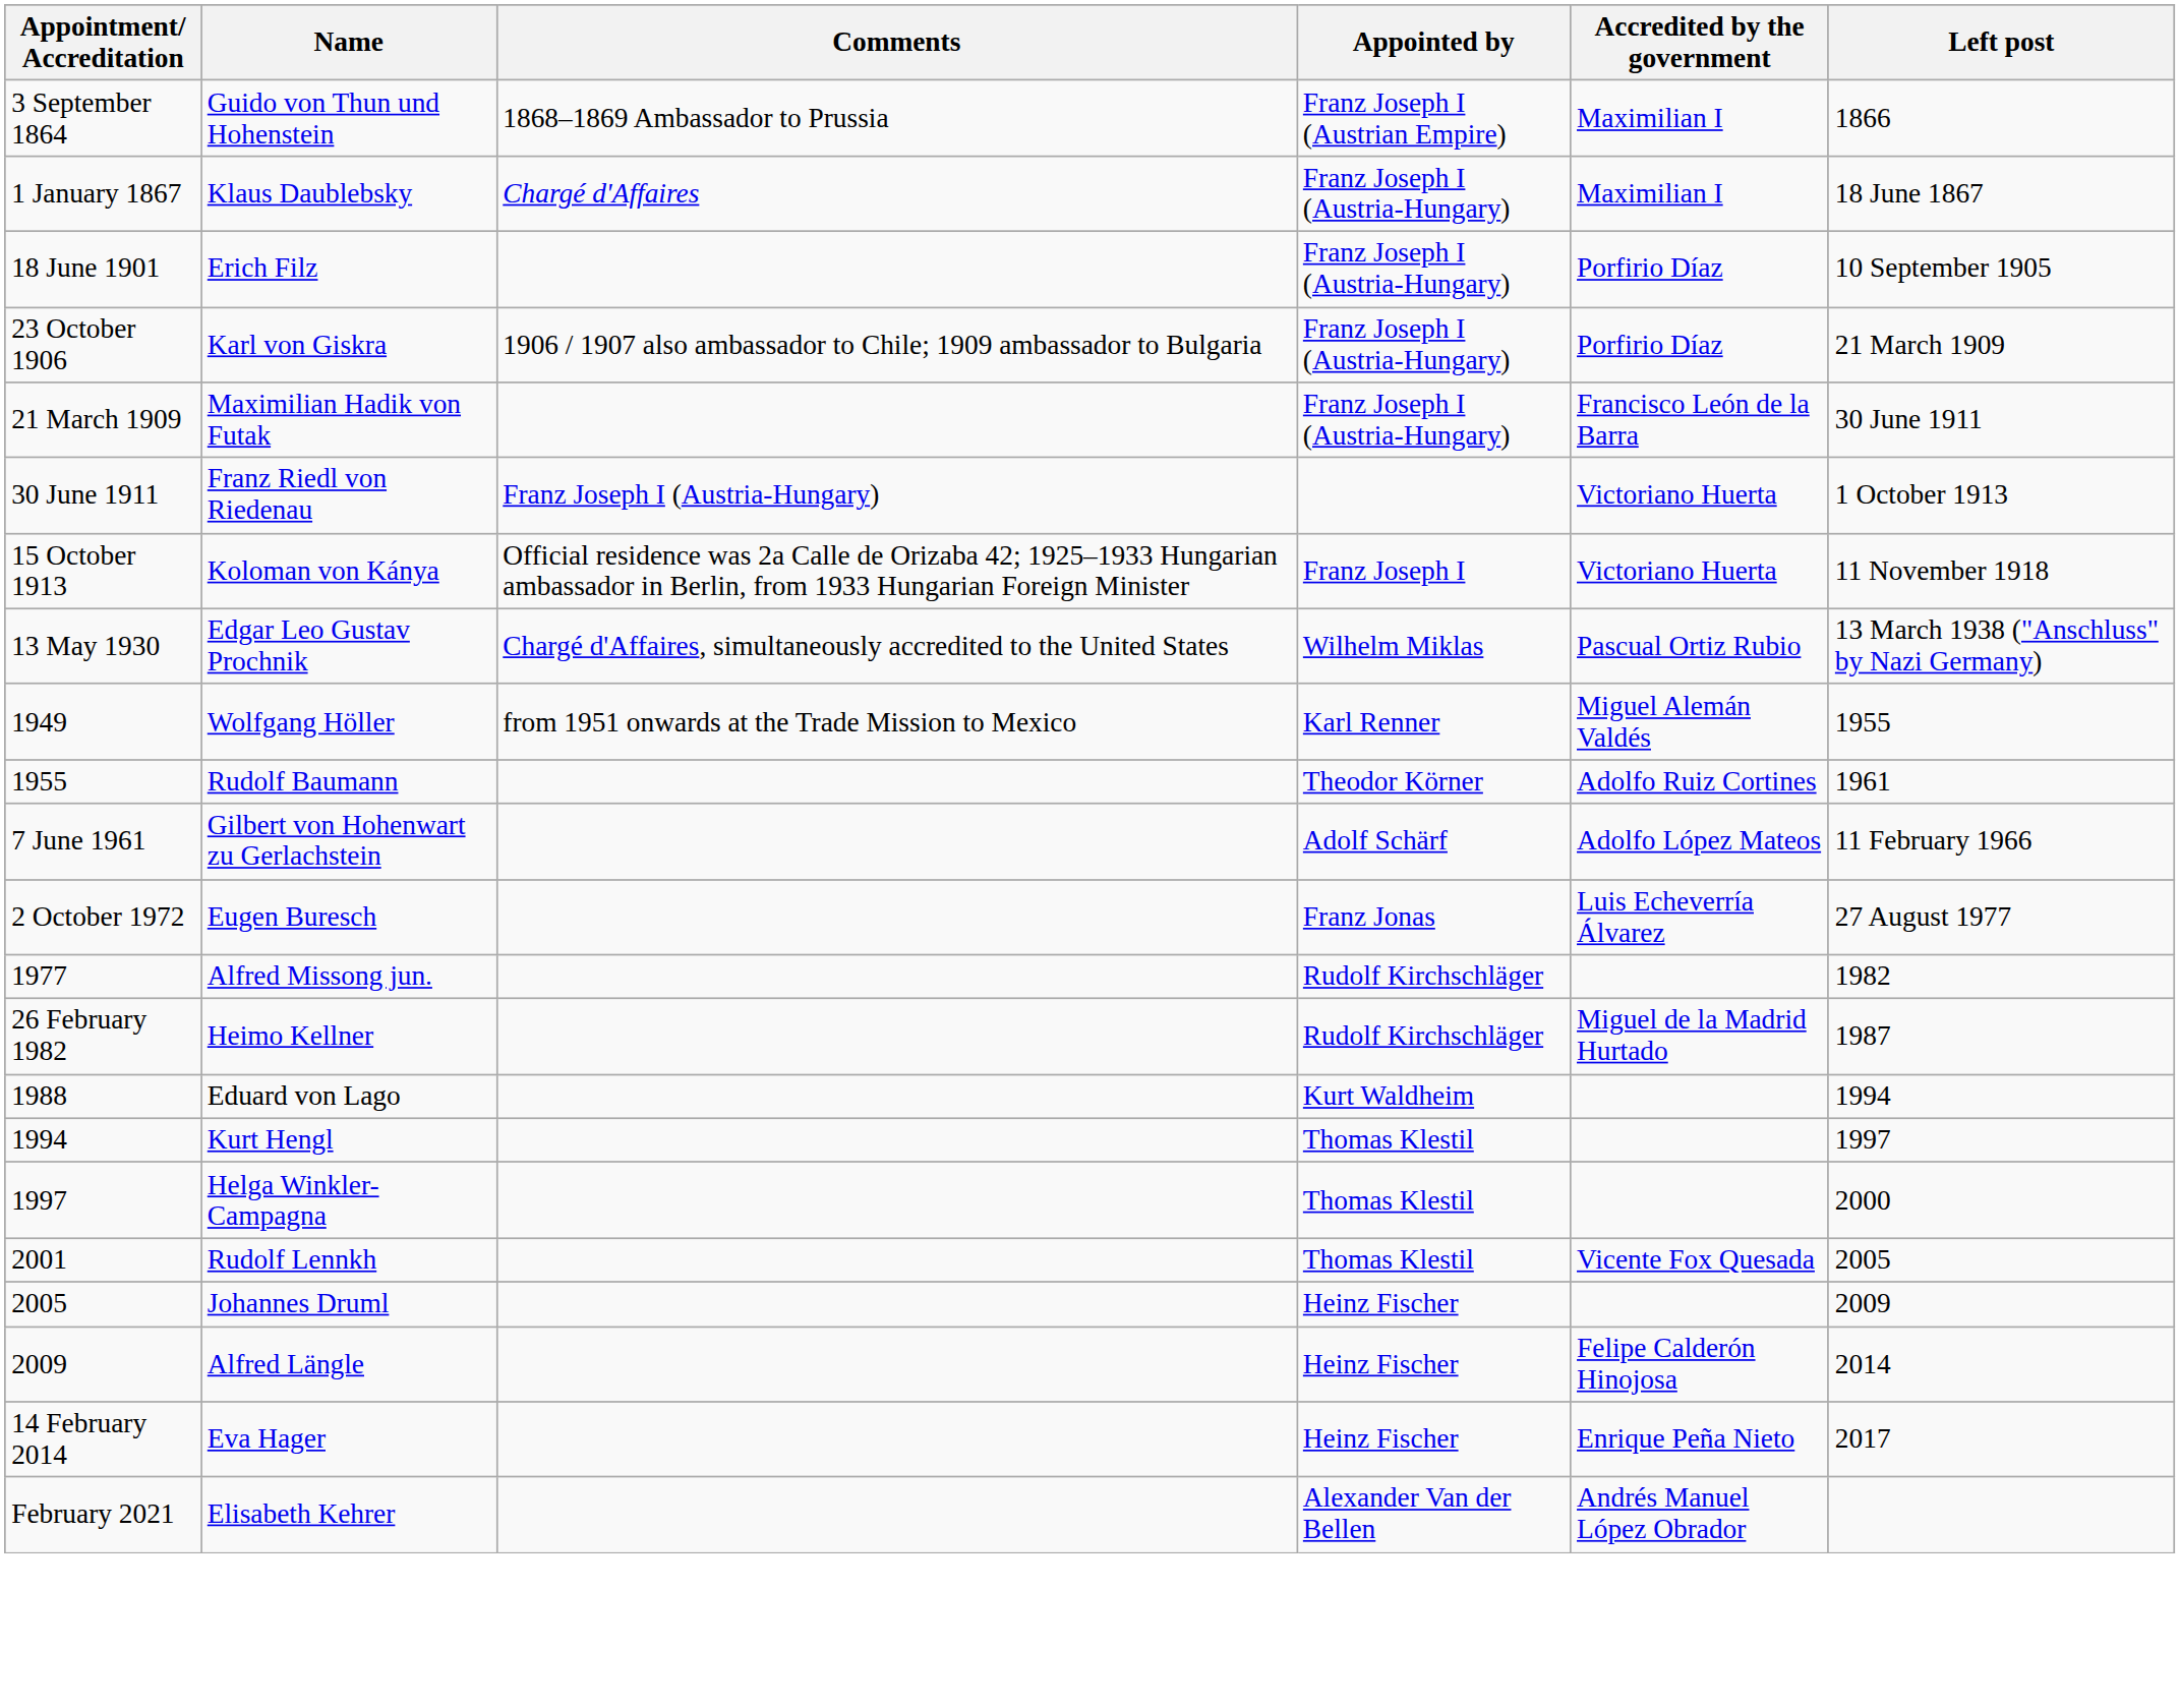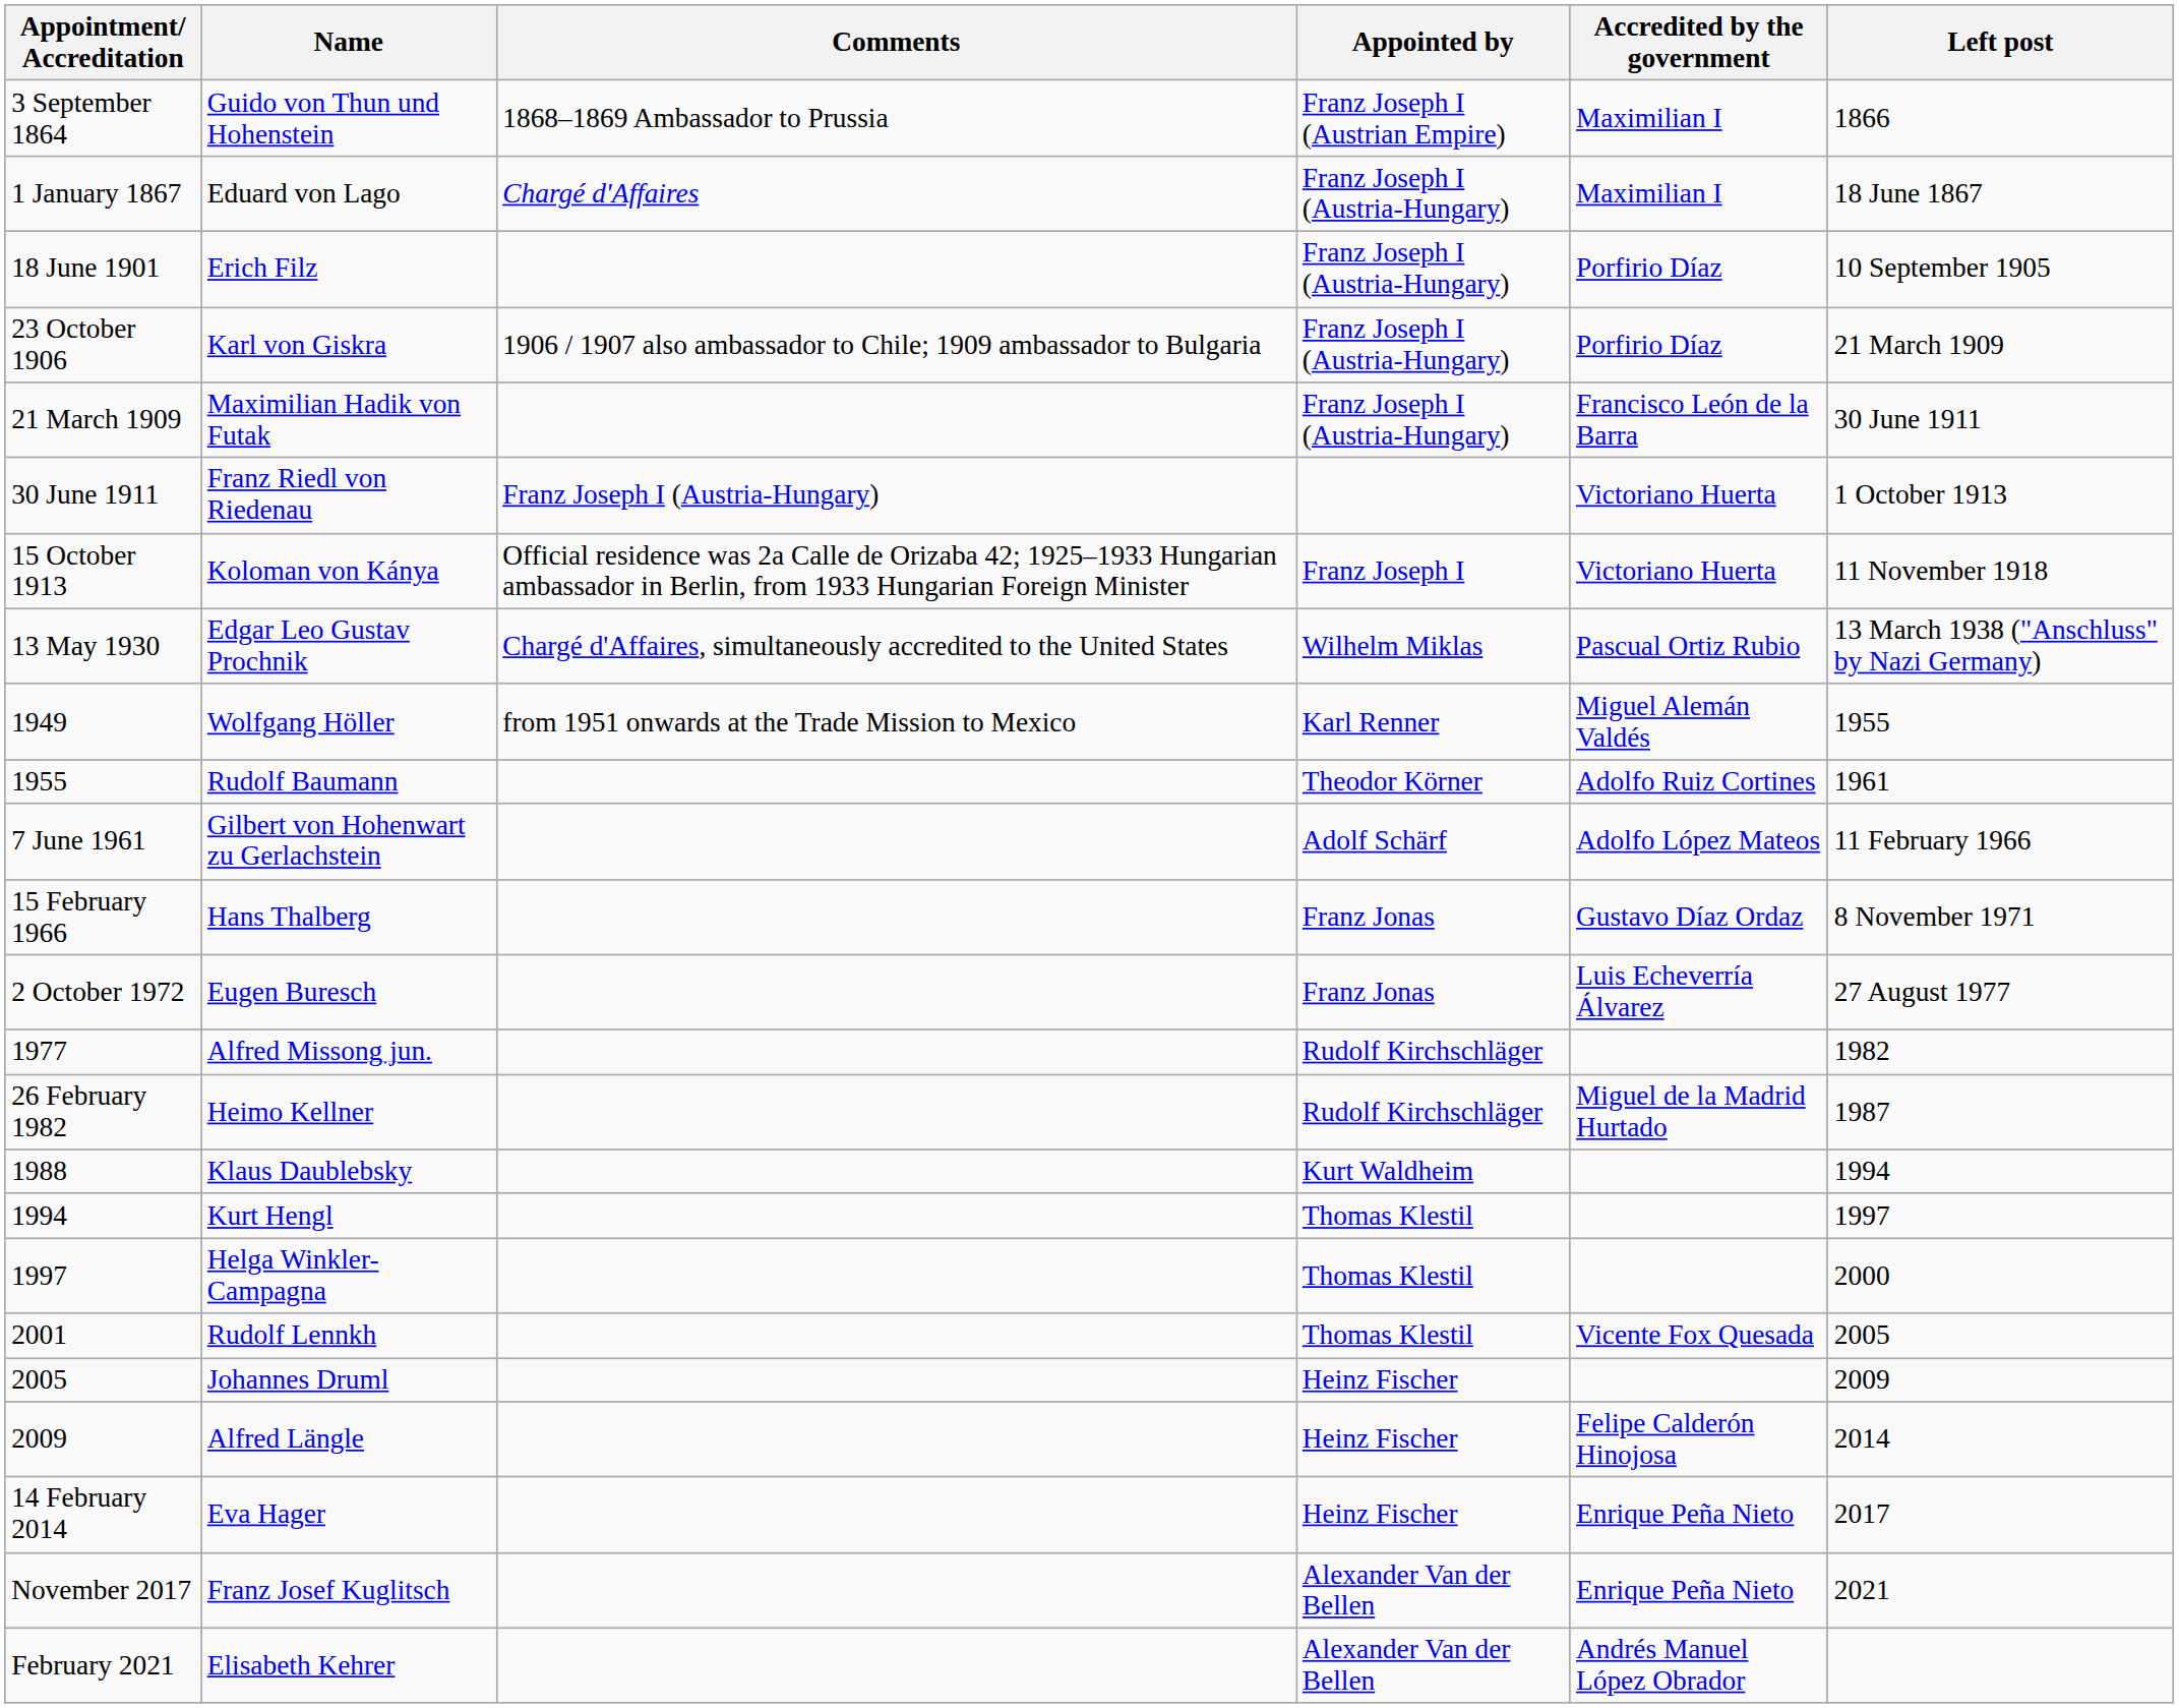 <table class="wikitable sortable">
 <tr>
 <th>Appointment/<br>Accreditation</th>
 <th>Name</th>
 <th class="unsortable">Comments</th>
 <th>Appointed by</th>
 <th>Accredited by the government</th>
 <th>Left post</th>
 </tr>
 <tr>
 <td>3 September 1864</td>
 <td><a href='#'>Guido von Thun und Hohenstein</a></td>
 <td>1868–1869 Ambassador to Prussia</td>
 <td><a href='#'>Franz Joseph I</a> (<a href='#'>Austrian Empire</a>)</td>
 <td><a href='#'>Maximilian I</a></td>
 <td>1866</td>
 </tr>
 <tr>
 <td>1 January 1867</td>
-<td><a href='#'>Klaus Daublebsky</a></td>
+<td>Eduard von Lago</td>
 <td><em><a href='#'>Chargé d'Affaires</a></em></td>
 <td><a href='#'>Franz Joseph I</a> (<a href='#'>Austria-Hungary</a>)</td>
 <td><a href='#'>Maximilian I</a></td>
 <td>18 June 1867</td>
 </tr>
 <tr>
 <td>18 June 1901</td>
 <td><a href='#'>Erich Filz</a></td>
 <td></td>
 <td><a href='#'>Franz Joseph I</a> (<a href='#'>Austria-Hungary</a>)</td>
 <td><a href='#'>Porfirio Díaz</a></td>
 <td>10 September 1905</td>
 </tr>
 <tr>
 <td>23 October 1906</td>
 <td><a href='#'>Karl von Giskra</a></td>
 <td>1906 / 1907 also ambassador to Chile; 1909 ambassador to Bulgaria </td>
 <td><a href='#'>Franz Joseph I</a> (<a href='#'>Austria-Hungary</a>)</td>
 <td><a href='#'>Porfirio Díaz</a></td>
 <td>21 March 1909</td>
 </tr>
 <tr>
 <td>21 March 1909</td>
 <td><a href='#'>Maximilian Hadik von Futak</a></td>
 <td></td>
 <td><a href='#'>Franz Joseph I</a> (<a href='#'>Austria-Hungary</a>)</td>
 <td><a href='#'>Francisco León de la Barra</a></td>
 <td>30 June 1911</td>
 </tr>
 <tr>
 <td>30 June 1911</td>
 <td><a href='#'>Franz Riedl von Riedenau</a></td>
 <td><a href='#'>Franz Joseph I</a> (<a href='#'>Austria-Hungary</a>)</td>
 <td></td>
 <td><a href='#'>Victoriano Huerta</a></td>
 <td>1 October 1913</td>
 </tr>
 <tr>
 <td>15 October 1913</td>
 <td><a href='#'>Koloman von Kánya</a></td>
 <td>Official residence was 2a Calle de Orizaba 42; 1925–1933 Hungarian ambassador in Berlin, from 1933 Hungarian Foreign Minister</td>
 <td><a href='#'>Franz Joseph I</a></td>
 <td><a href='#'>Victoriano Huerta</a></td>
 <td>11 November 1918</td>
 </tr>
 <tr>
 <td>13 May 1930</td>
 <td><a href='#'>Edgar Leo Gustav Prochnik</a></td>
 <td><a href='#'>Chargé d'Affaires</a>, simultaneously accredited to the United States</td>
 <td><a href='#'>Wilhelm Miklas</a></td>
 <td><a href='#'>Pascual Ortiz Rubio</a></td>
 <td>13 March 1938 (<a href='#'>"Anschluss" by Nazi Germany</a>)</td>
 </tr>
 <tr>
 <td>1949</td>
 <td><a href='#'>Wolfgang Höller</a></td>
 <td>from 1951 onwards at the Trade Mission to Mexico</td>
 <td><a href='#'>Karl Renner</a></td>
 <td><a href='#'>Miguel Alemán Valdés</a></td>
 <td>1955</td>
 </tr>
 <tr>
 <td>1955</td>
 <td><a href='#'>Rudolf Baumann</a></td>
 <td></td>
 <td><a href='#'>Theodor Körner</a></td>
 <td><a href='#'>Adolfo Ruiz Cortines</a></td>
 <td>1961</td>
 </tr>
 <tr>
 <td>7 June 1961</td>
 <td><a href='#'>Gilbert von Hohenwart zu Gerlachstein</a></td>
 <td></td>
 <td><a href='#'>Adolf Schärf</a></td>
 <td><a href='#'>Adolfo López Mateos</a></td>
 <td>11 February 1966</td>
 </tr>
 <tr>
+<td>15 February 1966</td>
+<td><a href='#'>Hans Thalberg</a></td>
+<td></td>
+<td><a href='#'>Franz Jonas</a></td>
+<td><a href='#'>Gustavo Díaz Ordaz</a></td>
+<td>8 November 1971</td>
+</tr>
+<tr>
 <td>2 October 1972</td>
 <td><a href='#'>Eugen Buresch</a></td>
 <td></td>
 <td><a href='#'>Franz Jonas</a></td>
 <td><a href='#'>Luis Echeverría Álvarez</a></td>
 <td>27 August 1977</td>
 </tr>
 <tr>
 <td>1977</td>
 <td><a href='#'>Alfred Missong jun.</a></td>
 <td></td>
 <td><a href='#'>Rudolf Kirchschläger</a></td>
 <td></td>
 <td>1982</td>
 </tr>
 <tr>
 <td>26 February 1982</td>
 <td><a href='#'>Heimo Kellner</a></td>
 <td></td>
 <td><a href='#'>Rudolf Kirchschläger</a></td>
 <td><a href='#'>Miguel de la Madrid Hurtado</a></td>
 <td>1987</td>
 </tr>
 <tr>
 <td>1988</td>
-<td>Eduard von Lago</td>
+<td><a href='#'>Klaus Daublebsky</a></td>
 <td></td>
 <td><a href='#'>Kurt Waldheim</a></td>
 <td></td>
 <td>1994</td>
 </tr>
 <tr>
 <td>1994</td>
 <td><a href='#'>Kurt Hengl</a></td>
 <td></td>
 <td><a href='#'>Thomas Klestil</a></td>
 <td></td>
 <td>1997</td>
 </tr>
 <tr>
 <td>1997</td>
 <td><a href='#'>Helga Winkler-Campagna</a></td>
 <td></td>
 <td><a href='#'>Thomas Klestil</a></td>
 <td></td>
 <td>2000</td>
 </tr>
 <tr>
 <td>2001</td>
 <td><a href='#'>Rudolf Lennkh</a></td>
 <td></td>
 <td><a href='#'>Thomas Klestil</a></td>
 <td><a href='#'>Vicente Fox Quesada</a></td>
 <td>2005</td>
 </tr>
 <tr>
 <td>2005</td>
 <td><a href='#'>Johannes Druml</a></td>
 <td></td>
 <td><a href='#'>Heinz Fischer</a></td>
 <td></td>
 <td>2009</td>
 </tr>
 <tr>
 <td>2009</td>
 <td><a href='#'>Alfred Längle</a></td>
 <td></td>
 <td><a href='#'>Heinz Fischer</a></td>
 <td><a href='#'>Felipe Calderón Hinojosa</a></td>
 <td>2014</td>
 </tr>
 <tr>
 <td>14 February 2014</td>
 <td><a href='#'>Eva Hager</a></td>
 <td></td>
 <td><a href='#'>Heinz Fischer</a></td>
 <td><a href='#'>Enrique Peña Nieto</a></td>
 <td>2017</td>
 </tr>
 <tr>
+<td>November 2017</td>
+<td><a href='#'>Franz Josef Kuglitsch</a></td>
+<td></td>
+<td><a href='#'>Alexander Van der Bellen</a></td>
+<td><a href='#'>Enrique Peña Nieto</a></td>
+<td>2021</td>
+</tr>
+<tr>
 <td>February 2021</td>
 <td><a href='#'>Elisabeth Kehrer</a></td>
 <td></td>
 <td><a href='#'>Alexander Van der Bellen</a></td>
 <td><a href='#'>Andrés Manuel López Obrador</a></td>
 <td></td>
 </tr>
 </table>
